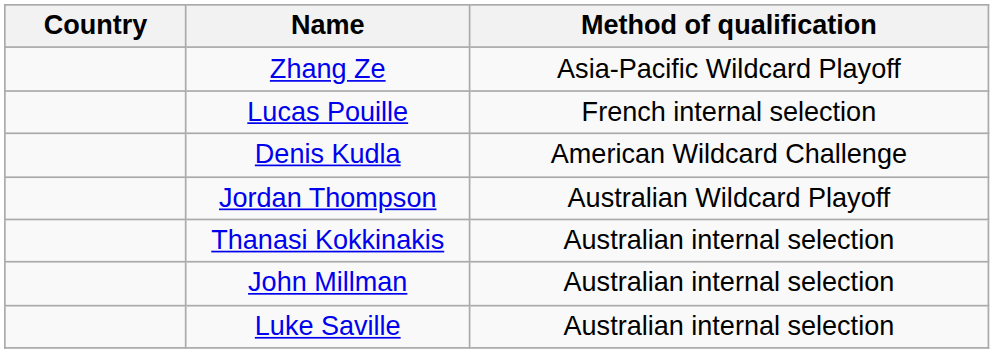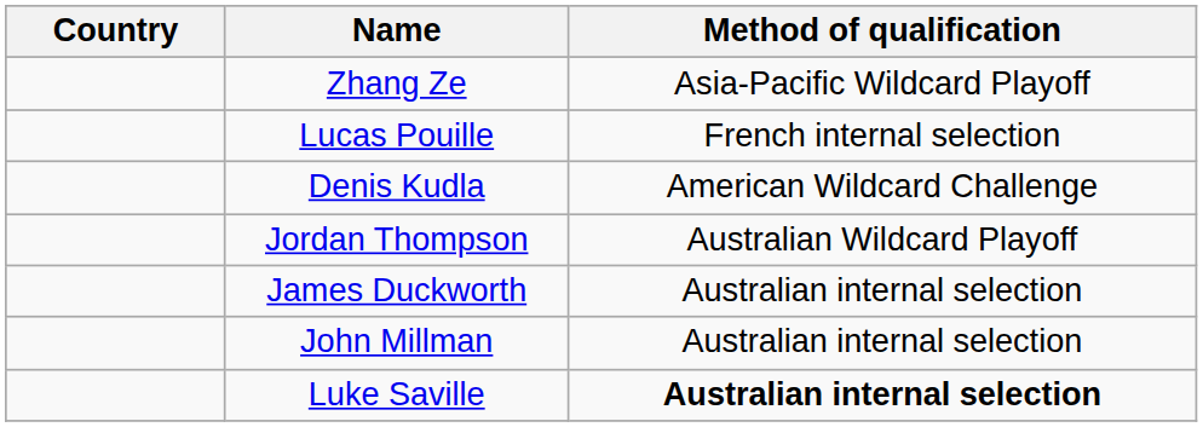 <table class="wikitable" style="text-align: center;">
 <tr>
 <th style="width:100px;">Country</th>
 <th width=160>Name</th>
 <th width=300>Method of qualification</th>
 </tr>
 <tr>
 <td></td>
 <td><a href='#'>Zhang Ze</a></td>
 <td>Asia-Pacific Wildcard Playoff</td>
 </tr>
 <tr>
 <td></td>
 <td><a href='#'>Lucas Pouille</a></td>
 <td>French internal selection</td>
 </tr>
 <tr>
 <td></td>
 <td><a href='#'>Denis Kudla</a></td>
 <td>American Wildcard Challenge</td>
 </tr>
 <tr>
 <td></td>
 <td><a href='#'>Jordan Thompson</a></td>
 <td>Australian Wildcard Playoff</td>
 </tr>
 <tr>
 <td></td>
-<td><a href='#'>Thanasi Kokkinakis</a></td>
+<td><a href='#'>James Duckworth</a></td>
 <td>Australian internal selection</td>
 </tr>
 <tr>
 <td></td>
 <td><a href='#'>John Millman</a></td>
 <td>Australian internal selection</td>
 </tr>
 <tr>
 <td></td>
 <td><a href='#'>Luke Saville</a></td>
-<td>Australian internal selection</td>
+<td><strong>Australian internal selection</strong></td>
 </tr>
 </table>
